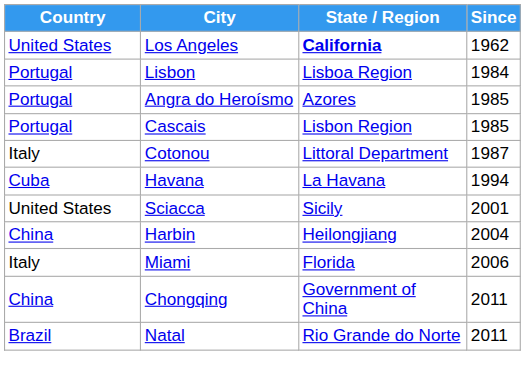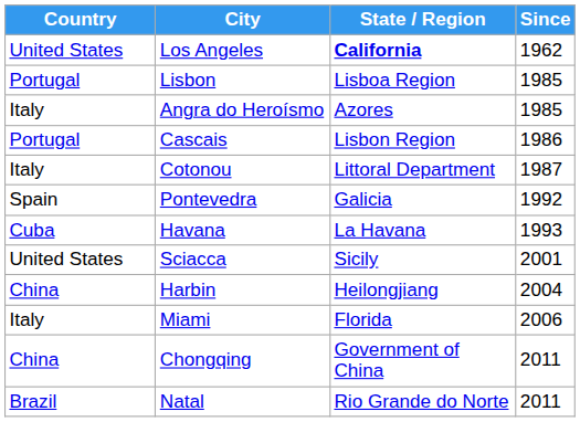 <table class="wikitable" "text-align:left;font-size:100%;"|>
 <tr>
 <th style="background:#39e; color:white; height:17px; width:120px;">Country</th>
 <th ! style="background:#39e; color:white; width:140px;">City</th>
 <th ! style="background:#39e; color:white; width:150px;">State / Region</th>
 <th ! style="background:#39e; color:white; width:40px;">Since</th>
 </tr>
 <tr style="color:black; background:white;">
 <td ! !> <a href='#'>United States</a></td>
 <td ! !> <a href='#'>Los Angeles</a></td>
 <td ! !><strong> <a href='#'>California</a></strong></td>
 <td ! !>1962</td>
 </tr>
 <tr style="color:black; background:white;">
 <td ! !> <a href='#'>Portugal</a></td>
 <td ! !> <a href='#'>Lisbon</a></td>
 <td ! !> <a href='#'>Lisboa Region</a></td>
-<td ! !>1984</td>
+<td ! !>1985</td>
 </tr>
 <tr style="color:black; background:white;">
-<td ! !> <a href='#'>Portugal</a></td>
+<td ! !> Italy</td>
 <td ! !> <a href='#'>Angra do Heroísmo</a></td>
 <td ! !> <a href='#'>Azores</a></td>
 <td ! !>1985</td>
 </tr>
 <tr style="color:black; background:white;">
 <td ! !> <a href='#'>Portugal</a></td>
 <td ! !> <a href='#'>Cascais</a></td>
 <td ! !> <a href='#'>Lisbon Region</a></td>
-<td ! !>1985</td>
+<td ! !>1986</td>
 </tr>
 <tr style="color:black; background:white;">
 <td ! !> Italy</td>
 <td ! !> <a href='#'>Cotonou</a></td>
 <td ! !> <a href='#'>Littoral Department</a></td>
 <td ! !>1987</td>
 </tr>
 <tr style="color:black; background:white;">
+<td ! !> Spain</td>
+<td ! !> <a href='#'>Pontevedra</a></td>
+<td ! !> <a href='#'>Galicia</a></td>
+<td ! !>1992</td>
+</tr>
+<tr style="color:black; background:white;">
 <td ! !> <a href='#'>Cuba</a></td>
 <td ! !> <a href='#'>Havana</a></td>
 <td ! !> <a href='#'>La Havana</a></td>
-<td ! !>1994</td>
+<td ! !>1993</td>
 </tr>
 <tr style="color:black; background:white;">
 <td ! !> United States</td>
 <td ! !><a href='#'>Sciacca</a></td>
 <td ! !> <a href='#'>Sicily</a></td>
 <td ! !>2001</td>
 </tr>
 <tr style="color:black; background:white;">
 <td ! !> <a href='#'>China</a></td>
 <td ! !><a href='#'>Harbin</a></td>
 <td ! !> <a href='#'>Heilongjiang</a></td>
 <td ! !>2004</td>
 </tr>
 <tr style="color:black; background:white;">
 <td ! !> Italy</td>
 <td ! !> <a href='#'>Miami</a></td>
 <td ! !> <a href='#'>Florida</a></td>
 <td ! !>2006</td>
 </tr>
 <tr style="color:black; background:white;">
 <td ! !> <a href='#'>China</a></td>
 <td ! !> <a href='#'>Chongqing</a></td>
 <td ! !> <a href='#'>Government of China</a></td>
 <td ! !>2011</td>
 </tr>
 <tr style="color:black; background:white;">
 <td ! !> <a href='#'>Brazil</a></td>
 <td ! !> <a href='#'>Natal</a></td>
 <td ! !> <a href='#'>Rio Grande do Norte</a></td>
 <td ! !>2011</td>
 </tr>
 </table>
